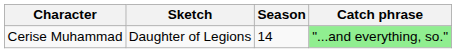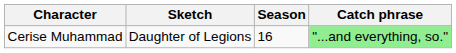 <table class="wikitable">
 <tr>
 <th>Character</th>
 <th>Sketch</th>
 <th>Season</th>
 <th>Catch phrase</th>
 </tr>
 <tr>
 <td>Cerise Muhammad</td>
 <td>Daughter of Legions</td>
-<td>14</td>
+<td>16</td>
 <td style="background: lightgreen;">"...and everything, so."</td>
 </tr>
 </table>
